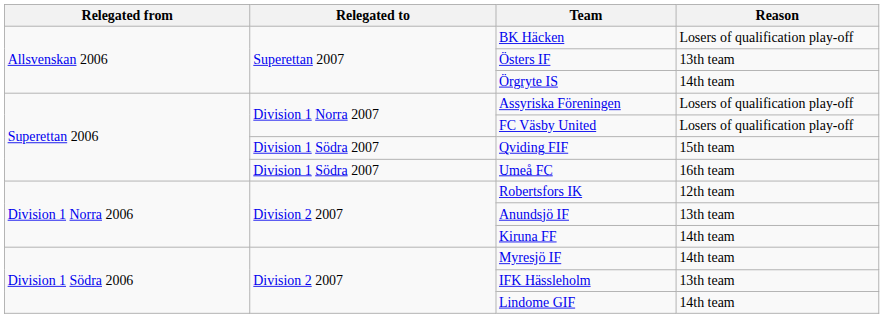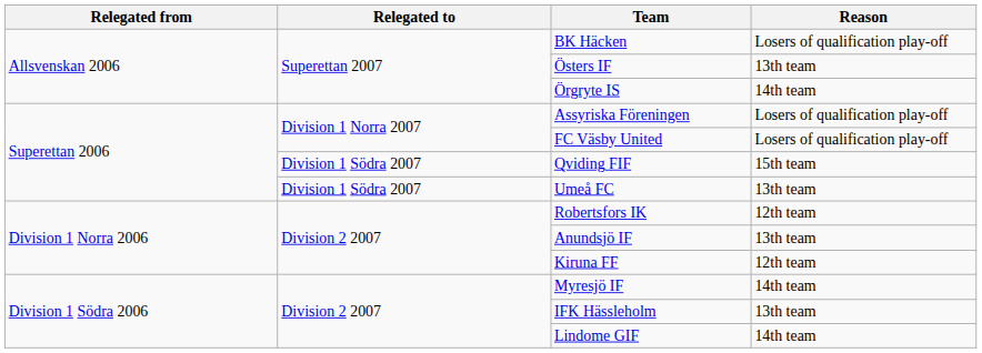 <table class="wikitable" style="text-align: left;">
 <tr>
 <th style="width: 275px;">Relegated from</th>
 <th style="width: 275px;">Relegated to</th>
 <th style="width: 200px;">Team</th>
 <th style="width: 225px;">Reason</th>
 </tr>
 <tr>
 <td rowspan="3"><a href='#'>Allsvenskan</a> 2006</td>
 <td rowspan="3"><a href='#'>Superettan</a> 2007</td>
 <td><a href='#'>BK Häcken</a></td>
 <td>Losers of qualification play-off</td>
 </tr>
 <tr>
 <td><a href='#'>Östers IF</a></td>
 <td>13th team</td>
 </tr>
 <tr>
 <td><a href='#'>Örgryte IS</a></td>
 <td>14th team</td>
 </tr>
 <tr>
 <td rowspan="4"><a href='#'>Superettan</a> 2006</td>
 <td rowspan="2"><a href='#'>Division 1</a> <a href='#'>Norra</a> 2007</td>
 <td><a href='#'>Assyriska Föreningen</a></td>
 <td>Losers of qualification play-off</td>
 </tr>
 <tr>
 <td><a href='#'>FC Väsby United</a></td>
 <td>Losers of qualification play-off</td>
 </tr>
 <tr>
 <td><a href='#'>Division 1</a> <a href='#'>Södra</a> 2007</td>
 <td><a href='#'>Qviding FIF</a></td>
 <td>15th team</td>
 </tr>
 <tr>
 <td><a href='#'>Division 1</a> <a href='#'>Södra</a> 2007</td>
 <td><a href='#'>Umeå FC</a></td>
-<td>16th team</td>
+<td>13th team</td>
 </tr>
 <tr>
 <td rowspan="3"><a href='#'>Division 1</a> <a href='#'>Norra</a> 2006</td>
 <td rowspan="3"><a href='#'>Division 2</a> 2007</td>
 <td><a href='#'>Robertsfors IK</a></td>
 <td>12th team</td>
 </tr>
 <tr>
 <td><a href='#'>Anundsjö IF</a></td>
 <td>13th team</td>
 </tr>
 <tr>
 <td><a href='#'>Kiruna FF</a></td>
-<td>14th team</td>
+<td>12th team</td>
 </tr>
 <tr>
 <td rowspan="3"><a href='#'>Division 1</a> <a href='#'>Södra</a> 2006</td>
 <td rowspan="3"><a href='#'>Division 2</a> 2007</td>
 <td><a href='#'>Myresjö IF</a></td>
 <td>14th team</td>
 </tr>
 <tr>
 <td><a href='#'>IFK Hässleholm</a></td>
 <td>13th team</td>
 </tr>
 <tr>
 <td><a href='#'>Lindome GIF</a></td>
 <td>14th team</td>
 </tr>
 </table>
